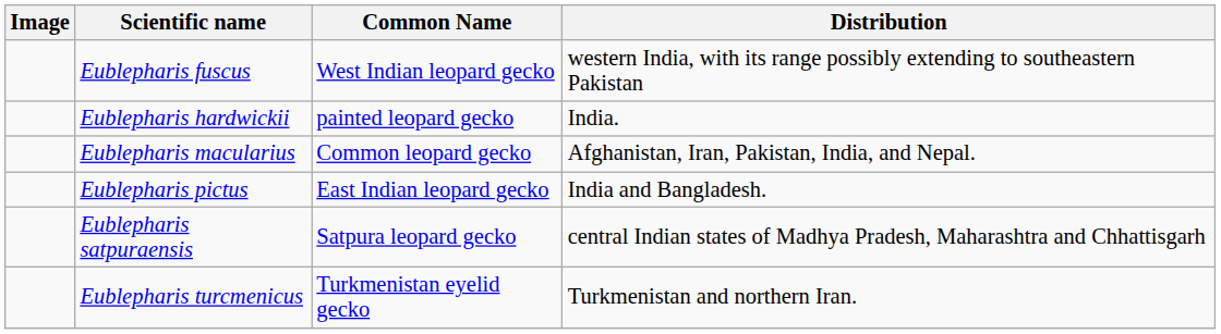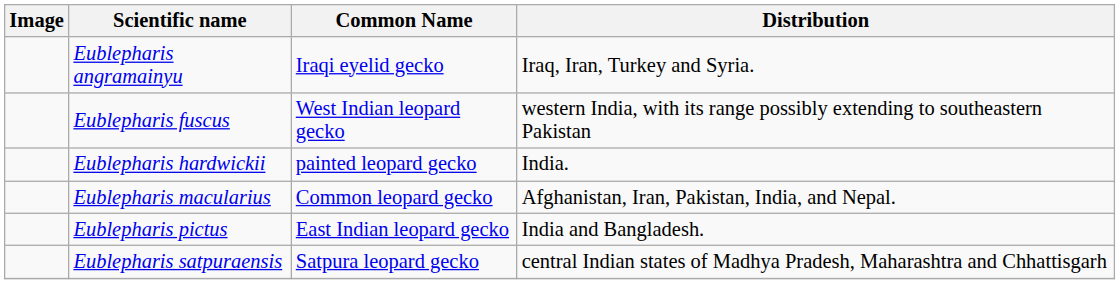 <table class="wikitable">
 <tr>
 <th>Image</th>
 <th>Scientific name</th>
 <th>Common Name</th>
 <th>Distribution</th>
+</tr>
+<tr>
+<td></td>
+<td><em><a href='#'>Eublepharis angramainyu</a></em></td>
+<td><a href='#'>Iraqi eyelid gecko</a></td>
+<td>Iraq, Iran, Turkey and Syria.</td>
 </tr>
 <tr>
 <td></td>
 <td><em><a href='#'>Eublepharis fuscus</a></em></td>
 <td><a href='#'>West Indian leopard gecko</a></td>
 <td>western India, with its range possibly extending to southeastern Pakistan</td>
 </tr>
 <tr>
 <td></td>
 <td><em><a href='#'>Eublepharis hardwickii</a></em></td>
 <td><a href='#'>painted leopard gecko</a></td>
 <td>India.</td>
 </tr>
 <tr>
 <td></td>
 <td><em><a href='#'>Eublepharis macularius</a></em></td>
 <td><a href='#'>Common leopard gecko</a></td>
 <td>Afghanistan, Iran, Pakistan, India, and Nepal.</td>
 </tr>
 <tr>
 <td></td>
 <td><em><a href='#'>Eublepharis pictus</a></em></td>
 <td><a href='#'>East Indian leopard gecko</a></td>
 <td>India and Bangladesh.</td>
 </tr>
 <tr>
 <td></td>
 <td><em><a href='#'>Eublepharis satpuraensis</a></em></td>
 <td><a href='#'>Satpura leopard gecko</a></td>
 <td>central Indian states of Madhya Pradesh, Maharashtra and Chhattisgarh</td>
 </tr>
 <tr>
-<td></td>
-<td><em><a href='#'>Eublepharis turcmenicus</a></em></td>
-<td><a href='#'>Turkmenistan eyelid gecko</a></td>
-<td>Turkmenistan and northern Iran.</td>
-</tr>
-<tr>
 </tr>
 </table>
